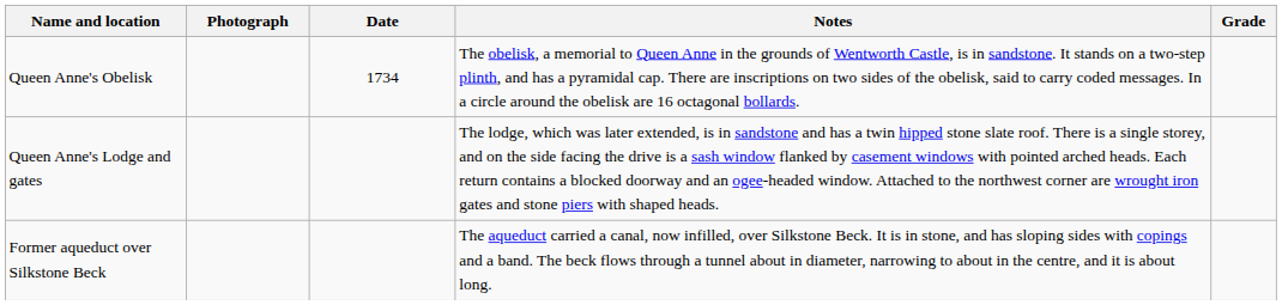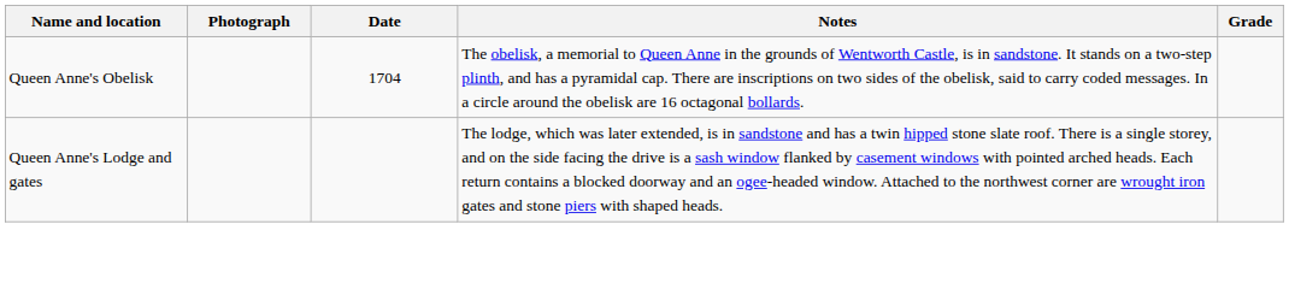 <table class="wikitable sortable plainrowheaders" style="width:100%; border:0; text-align:left; line-height:150%;">
 <tr>
 <th scope="col"  style="width:150px">Name and location</th>
 <th scope="col"  style="width:100px" class="unsortable">Photograph</th>
 <th scope="col"  style="width:120px">Date</th>
 <th scope="col"  style="width:650px" class="unsortable">Notes</th>
 <th scope="col"  style="width:50px">Grade</th>
 </tr>
 <tr>
 <td>Queen Anne's Obelisk<br><small></small></td>
 <td></td>
-<td align="center">1734</td>
+<td align="center">1704</td>
 <td>The <a href='#'>obelisk</a>, a memorial to <a href='#'>Queen Anne</a> in the grounds of <a href='#'>Wentworth Castle</a>, is in <a href='#'>sandstone</a>.  It stands on a two-step <a href='#'>plinth</a>, and has a pyramidal cap.  There are inscriptions on two sides of the obelisk, said to carry coded messages.  In a circle around the obelisk are 16 octagonal <a href='#'>bollards</a>.</td>
 <td align="center" ></td>
 </tr>
 <tr>
 <td>Queen Anne's Lodge and gates<br><small></small></td>
 <td></td>
 <td align="center"></td>
 <td>The lodge, which was later extended, is in <a href='#'>sandstone</a> and has a twin <a href='#'>hipped</a> stone slate roof.  There is a single storey, and on the side facing the drive is a <a href='#'>sash window</a> flanked by <a href='#'>casement windows</a> with pointed arched heads.  Each return contains a blocked doorway and an <a href='#'>ogee</a>-headed window.  Attached to the northwest corner are <a href='#'>wrought iron</a> gates and stone <a href='#'>piers</a> with shaped heads.</td>
 <td align="center" ></td>
 </tr>
 <tr>
-<td>Former aqueduct over Silkstone Beck<br><small></small></td>
-<td></td>
-<td align="center"></td>
-<td>The <a href='#'>aqueduct</a> carried a canal, now infilled, over Silkstone Beck.  It is in stone, and has sloping sides with <a href='#'>copings</a> and a band.  The beck flows through a tunnel about  in diameter, narrowing to about  in the centre, and it is about  long.</td>
-<td align="center" ></td>
-</tr>
-<tr>
 </tr>
 </table>
